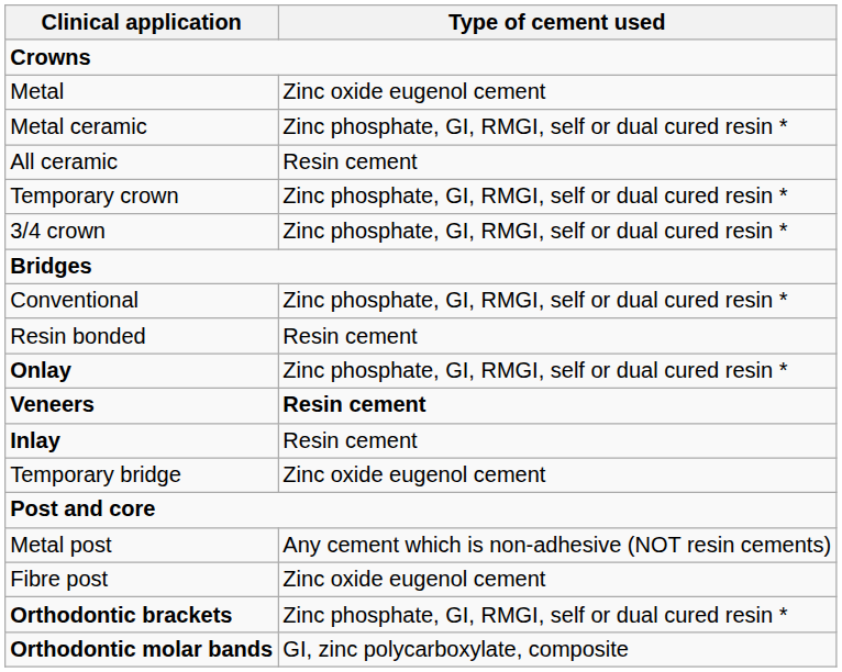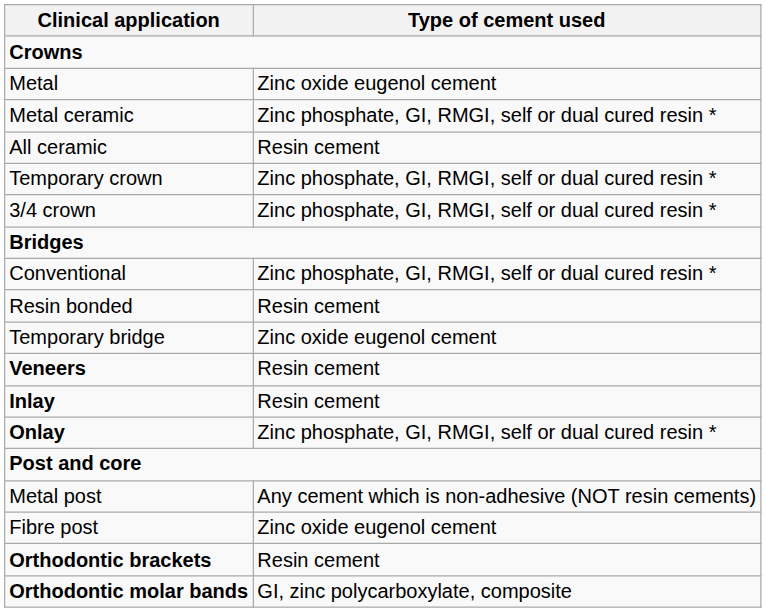 <table class="wikitable">
 <tr>
 <th>Clinical application</th>
 <th>Type of cement used</th>
 </tr>
 <tr>
 <td colspan="2"><strong>Crowns</strong></td>
 </tr>
 <tr>
 <td>Metal</td>
 <td>Zinc oxide eugenol cement</td>
 </tr>
 <tr>
 <td>Metal ceramic</td>
 <td>Zinc phosphate, GI, RMGI, self or dual cured resin *</td>
 </tr>
 <tr>
 <td>All ceramic</td>
 <td>Resin cement</td>
 </tr>
 <tr>
 <td>Temporary crown</td>
 <td>Zinc phosphate, GI, RMGI, self or dual cured resin *</td>
 </tr>
 <tr>
 <td>3/4 crown</td>
 <td>Zinc phosphate, GI, RMGI, self or dual cured resin *</td>
 </tr>
 <tr>
 <td colspan="2"><strong>Bridges</strong></td>
 </tr>
 <tr>
 <td>Conventional</td>
 <td>Zinc phosphate, GI, RMGI, self or dual cured resin *</td>
 </tr>
 <tr>
 <td>Resin bonded</td>
 <td>Resin cement</td>
 </tr>
 <tr>
-<td><strong>Onlay</strong></td>
-<td>Zinc phosphate, GI, RMGI, self or dual cured resin *</td>
+<td>Temporary bridge</td>
+<td>Zinc oxide eugenol cement</td>
 </tr>
 <tr>
 <td><strong>Veneers</strong></td>
-<td><strong>Resin cement</strong></td>
+<td>Resin cement</td>
 </tr>
 <tr>
 <td><strong>Inlay</strong></td>
 <td>Resin cement</td>
 </tr>
 <tr>
-<td>Temporary bridge</td>
-<td>Zinc oxide eugenol cement</td>
+<td><strong>Onlay</strong></td>
+<td>Zinc phosphate, GI, RMGI, self or dual cured resin *</td>
 </tr>
 <tr>
 <td colspan="2"><strong>Post and core</strong></td>
 </tr>
 <tr>
 <td>Metal post</td>
 <td>Any cement which is non-adhesive (NOT resin cements)</td>
 </tr>
 <tr>
 <td>Fibre post</td>
 <td>Zinc oxide eugenol cement</td>
 </tr>
 <tr>
 <td><strong>Orthodontic brackets</strong></td>
-<td>Zinc phosphate, GI, RMGI, self or dual cured resin *</td>
+<td>Resin cement</td>
 </tr>
 <tr>
 <td><strong>Orthodontic molar bands</strong></td>
 <td>GI, zinc polycarboxylate, composite</td>
 </tr>
 </table>
